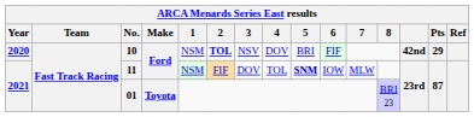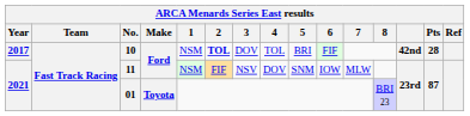 <table class="wikitable" style="text-align:center; font-size:75%">
 <tr>
 <th colspan=31><a href='#'>ARCA Menards Series East</a> results</th>
 </tr>
 <tr>
 <th>Year</th>
 <th>Team</th>
 <th>No.</th>
 <th>Make</th>
 <th>1</th>
 <th>2</th>
 <th>3</th>
 <th>4</th>
 <th>5</th>
 <th>6</th>
 <th>7</th>
 <th>8</th>
 <th></th>
 <th>Pts</th>
 <th>Ref</th>
 </tr>
 <tr>
-<th><a href='#'>2020</a></th>
+<th><a href='#'>2017</a></th>
 <th rowspan=3><a href='#'>Fast Track Racing</a></th>
 <th>10</th>
 <th rowspan=2><a href='#'>Ford</a></th>
 <td><a href='#'>NSM</a></td>
 <td><strong><a href='#'>TOL</a></strong></td>
-<td><a href='#'>NSV</a></td>
 <td><a href='#'>DOV</a></td>
+<td><a href='#'>TOL</a></td>
 <td><a href='#'>BRI</a></td>
 <td style="background:#DFFFDF;"><a href='#'>FIF</a><br></td>
 <td colspan=2></td>
 <th>42nd</th>
-<th>29</th>
+<th>28</th>
 <th></th>
 </tr>
 <tr>
 <th rowspan=2><a href='#'>2021</a></th>
 <th>11</th>
 <td style="background:#DFFFDF;"><a href='#'>NSM</a><br></td>
 <td style="background:#FFDF9F;"><a href='#'>FIF</a><br></td>
+<td><a href='#'>NSV</a></td>
 <td><a href='#'>DOV</a></td>
-<td><a href='#'>TOL</a></td>
-<td><strong><a href='#'>SNM</a></strong></td>
+<td><a href='#'>SNM</a></td>
 <td><a href='#'>IOW</a></td>
 <td><a href='#'>MLW</a></td>
 <td></td>
 <th rowspan=2>23rd</th>
 <th rowspan=2>87</th>
 <th rowspan=2></th>
 </tr>
 <tr>
 <th>01</th>
 <th><a href='#'>Toyota</a></th>
 <td colspan=7></td>
 <td style="background:#CFCFFF;"><a href='#'>BRI</a><br><small>23</small></td>
 </tr>
 </table>
